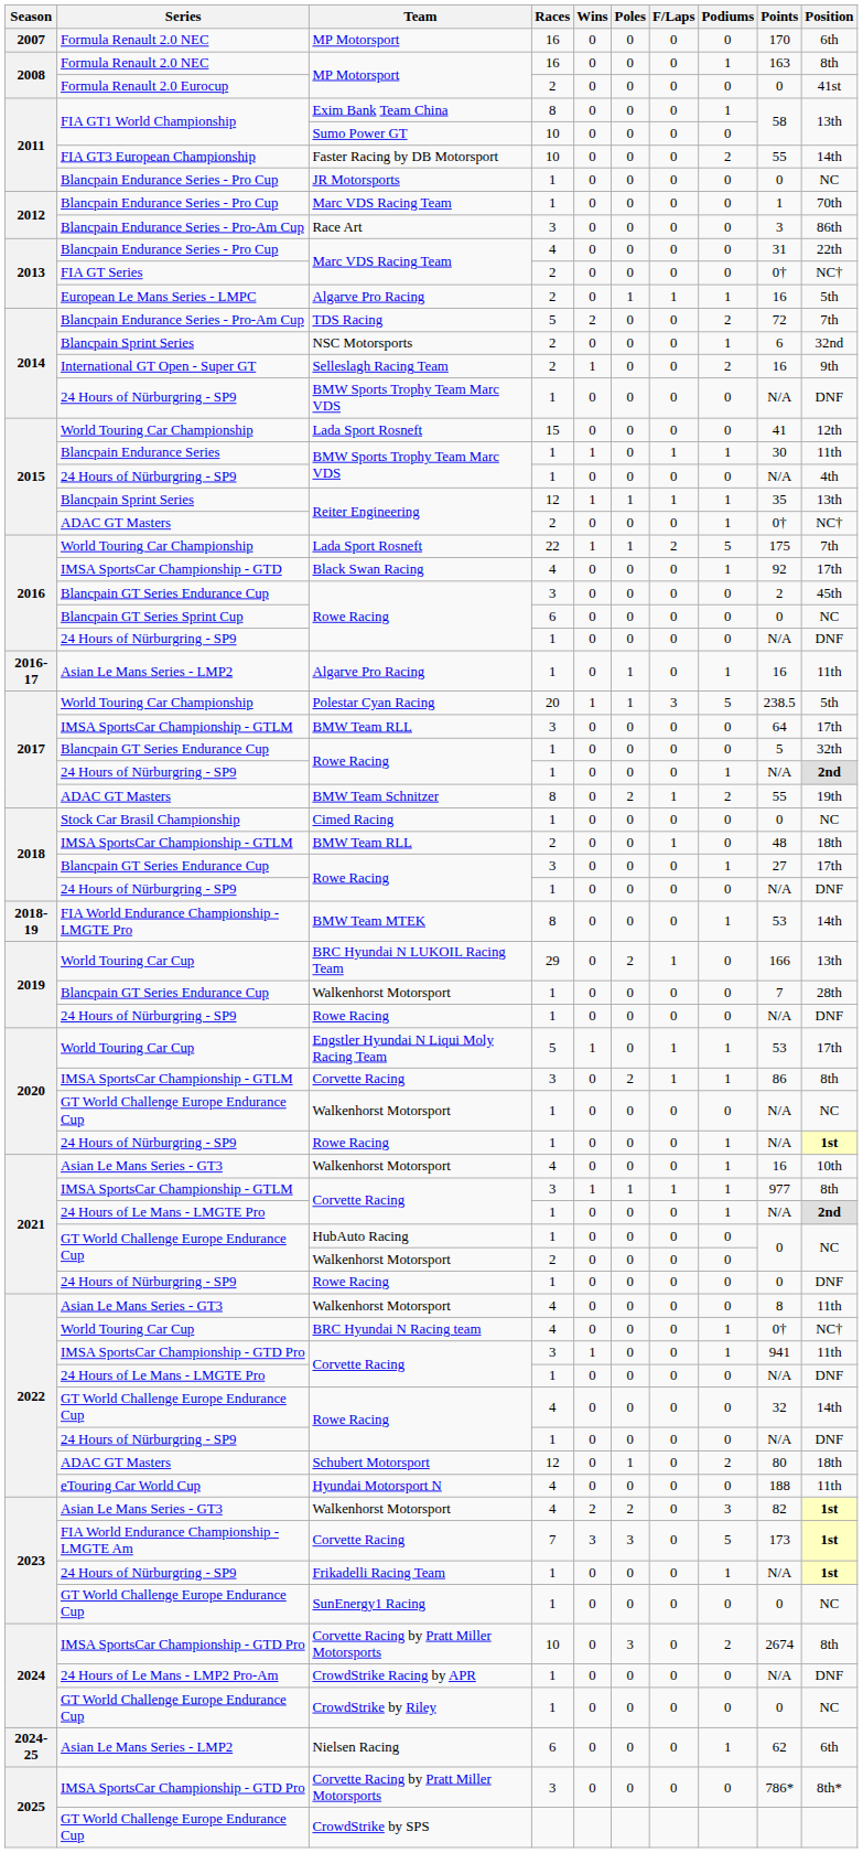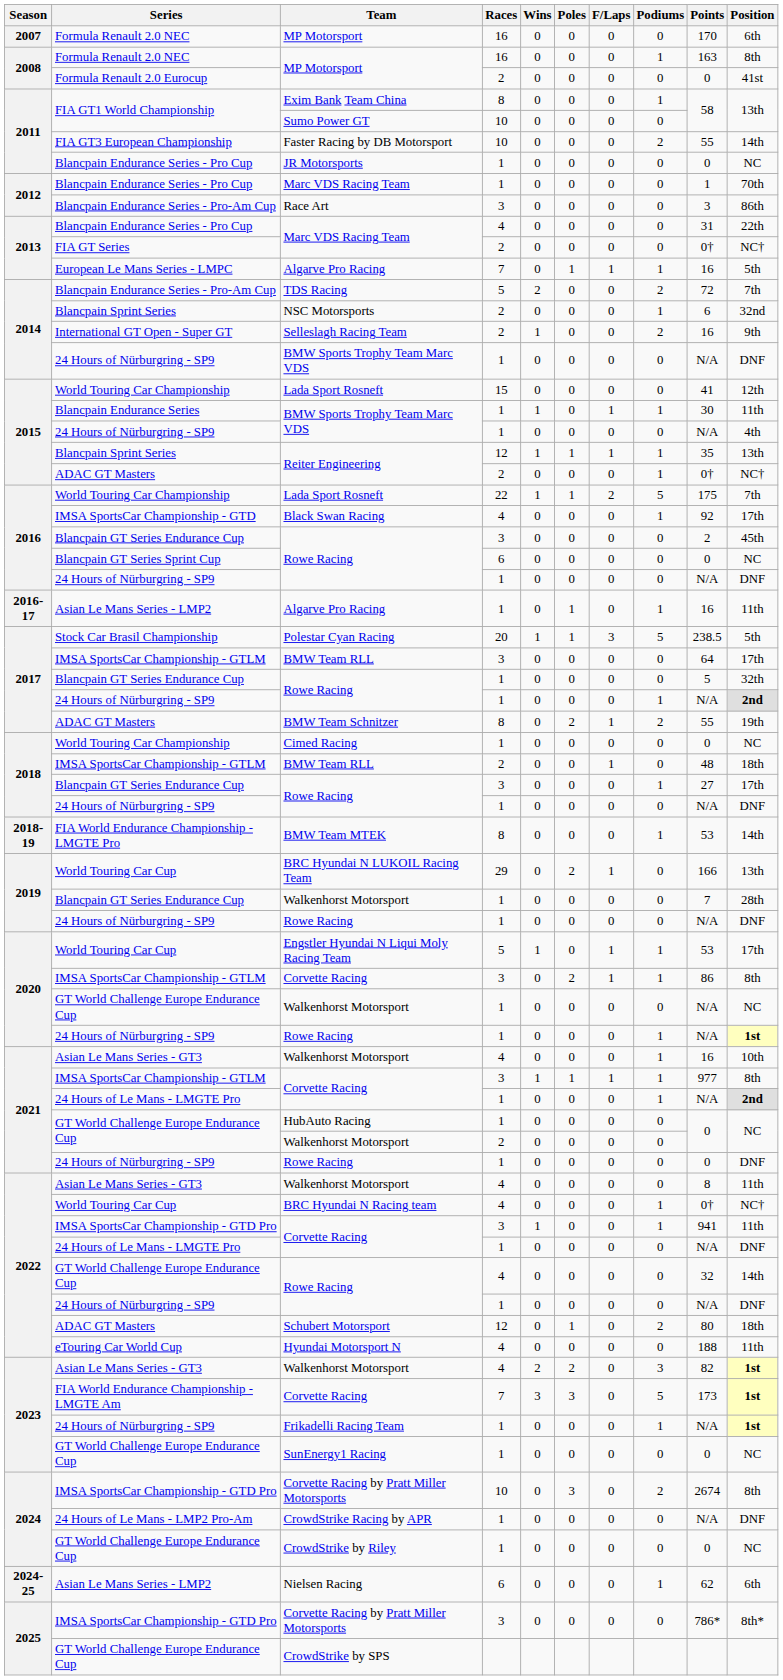 <table class="wikitable" style="font-size: 90%; text-align:center">
 <tr>
 <th>Season</th>
 <th>Series</th>
 <th>Team</th>
 <th>Races</th>
 <th>Wins</th>
 <th>Poles</th>
 <th>F/Laps</th>
 <th>Podiums</th>
 <th>Points</th>
 <th>Position</th>
 </tr>
 <tr>
 <th>2007</th>
 <td align=left><a href='#'>Formula Renault 2.0 NEC</a></td>
 <td align=left><a href='#'>MP Motorsport</a></td>
 <td>16</td>
 <td>0</td>
 <td>0</td>
 <td>0</td>
 <td>0</td>
 <td>170</td>
 <td>6th</td>
 </tr>
 <tr>
 <th rowspan="2">2008</th>
 <td align=left><a href='#'>Formula Renault 2.0 NEC</a></td>
 <td rowspan="2" align=left><a href='#'>MP Motorsport</a></td>
 <td>16</td>
 <td>0</td>
 <td>0</td>
 <td>0</td>
 <td>1</td>
 <td>163</td>
 <td>8th</td>
 </tr>
 <tr>
 <td align=left><a href='#'>Formula Renault 2.0 Eurocup</a></td>
 <td>2</td>
 <td>0</td>
 <td>0</td>
 <td>0</td>
 <td>0</td>
 <td>0</td>
 <td>41st</td>
 </tr>
 <tr>
 <th rowspan="4">2011</th>
 <td rowspan="2" align=left><a href='#'>FIA GT1 World Championship</a></td>
 <td align=left><a href='#'>Exim Bank</a> <a href='#'>Team China</a></td>
 <td>8</td>
 <td>0</td>
 <td>0</td>
 <td>0</td>
 <td>1</td>
 <td rowspan="2">58</td>
 <td rowspan="2">13th</td>
 </tr>
 <tr>
 <td align=left><a href='#'>Sumo Power GT</a></td>
 <td>10</td>
 <td>0</td>
 <td>0</td>
 <td>0</td>
 <td>0</td>
 </tr>
 <tr>
 <td align=left><a href='#'>FIA GT3 European Championship</a></td>
 <td align=left>Faster Racing by DB Motorsport</td>
 <td>10</td>
 <td>0</td>
 <td>0</td>
 <td>0</td>
 <td>2</td>
 <td>55</td>
 <td>14th</td>
 </tr>
 <tr>
 <td align=left><a href='#'>Blancpain Endurance Series - Pro Cup</a></td>
 <td align=left><a href='#'>JR Motorsports</a></td>
 <td>1</td>
 <td>0</td>
 <td>0</td>
 <td>0</td>
 <td>0</td>
 <td>0</td>
 <td>NC</td>
 </tr>
 <tr>
 <th rowspan="2">2012</th>
 <td align=left><a href='#'>Blancpain Endurance Series - Pro Cup</a></td>
 <td align=left><a href='#'>Marc VDS Racing Team</a></td>
 <td>1</td>
 <td>0</td>
 <td>0</td>
 <td>0</td>
 <td>0</td>
 <td>1</td>
 <td>70th</td>
 </tr>
 <tr>
 <td align=left><a href='#'>Blancpain Endurance Series - Pro-Am Cup</a></td>
 <td align=left>Race Art</td>
 <td>3</td>
 <td>0</td>
 <td>0</td>
 <td>0</td>
 <td>0</td>
 <td>3</td>
 <td>86th</td>
 </tr>
 <tr>
 <th rowspan="3">2013</th>
 <td align=left><a href='#'>Blancpain Endurance Series - Pro Cup</a></td>
 <td rowspan="2" align=left><a href='#'>Marc VDS Racing Team</a></td>
 <td>4</td>
 <td>0</td>
 <td>0</td>
 <td>0</td>
 <td>0</td>
 <td>31</td>
 <td>22th</td>
 </tr>
 <tr>
 <td align=left><a href='#'>FIA GT Series</a></td>
 <td>2</td>
 <td>0</td>
 <td>0</td>
 <td>0</td>
 <td>0</td>
 <td>0†</td>
 <td>NC†</td>
 </tr>
 <tr>
 <td align=left><a href='#'>European Le Mans Series - LMPC</a></td>
 <td align=left><a href='#'>Algarve Pro Racing</a></td>
-<td>2</td>
+<td>7</td>
 <td>0</td>
 <td>1</td>
 <td>1</td>
 <td>1</td>
 <td>16</td>
 <td>5th</td>
 </tr>
 <tr>
 <th rowspan="4">2014</th>
 <td align=left><a href='#'>Blancpain Endurance Series - Pro-Am Cup</a></td>
 <td align=left><a href='#'>TDS Racing</a></td>
 <td>5</td>
 <td>2</td>
 <td>0</td>
 <td>0</td>
 <td>2</td>
 <td>72</td>
 <td>7th</td>
 </tr>
 <tr>
 <td align=left><a href='#'>Blancpain Sprint Series</a></td>
 <td align=left>NSC Motorsports</td>
 <td>2</td>
 <td>0</td>
 <td>0</td>
 <td>0</td>
 <td>1</td>
 <td>6</td>
 <td>32nd</td>
 </tr>
 <tr>
 <td align=left><a href='#'>International GT Open - Super GT</a></td>
 <td align=left><a href='#'>Selleslagh Racing Team</a></td>
 <td>2</td>
 <td>1</td>
 <td>0</td>
 <td>0</td>
 <td>2</td>
 <td>16</td>
 <td>9th</td>
 </tr>
 <tr>
 <td align=left><a href='#'>24 Hours of Nürburgring - SP9</a></td>
 <td align=left><a href='#'>BMW Sports Trophy Team Marc VDS</a></td>
 <td>1</td>
 <td>0</td>
 <td>0</td>
 <td>0</td>
 <td>0</td>
 <td>N/A</td>
 <td>DNF</td>
 </tr>
 <tr>
 <th rowspan="5">2015</th>
 <td align=left><a href='#'>World Touring Car Championship</a></td>
 <td align=left><a href='#'>Lada Sport Rosneft</a></td>
 <td>15</td>
 <td>0</td>
 <td>0</td>
 <td>0</td>
 <td>0</td>
 <td>41</td>
 <td>12th</td>
 </tr>
 <tr>
 <td align=left><a href='#'>Blancpain Endurance Series</a></td>
 <td rowspan="2" align=left><a href='#'>BMW Sports Trophy Team Marc VDS</a></td>
 <td>1</td>
 <td>1</td>
 <td>0</td>
 <td>1</td>
 <td>1</td>
 <td>30</td>
 <td>11th</td>
 </tr>
 <tr>
 <td align=left><a href='#'>24 Hours of Nürburgring - SP9</a></td>
 <td>1</td>
 <td>0</td>
 <td>0</td>
 <td>0</td>
 <td>0</td>
 <td>N/A</td>
 <td>4th</td>
 </tr>
 <tr>
 <td align=left><a href='#'>Blancpain Sprint Series</a></td>
 <td rowspan="2" align=left><a href='#'>Reiter Engineering</a></td>
 <td>12</td>
 <td>1</td>
 <td>1</td>
 <td>1</td>
 <td>1</td>
 <td>35</td>
 <td>13th</td>
 </tr>
 <tr>
 <td align=left><a href='#'>ADAC GT Masters</a></td>
 <td>2</td>
 <td>0</td>
 <td>0</td>
 <td>0</td>
 <td>1</td>
 <td>0†</td>
 <td>NC†</td>
 </tr>
 <tr>
 <th rowspan="5">2016</th>
 <td align=left><a href='#'>World Touring Car Championship</a></td>
 <td align=left><a href='#'>Lada Sport Rosneft</a></td>
 <td>22</td>
 <td>1</td>
 <td>1</td>
 <td>2</td>
 <td>5</td>
 <td>175</td>
 <td>7th</td>
 </tr>
 <tr>
 <td align=left><a href='#'>IMSA SportsCar Championship - GTD</a></td>
 <td align=left><a href='#'>Black Swan Racing</a></td>
 <td>4</td>
 <td>0</td>
 <td>0</td>
 <td>0</td>
 <td>1</td>
 <td>92</td>
 <td>17th</td>
 </tr>
 <tr>
 <td align=left><a href='#'>Blancpain GT Series Endurance Cup</a></td>
 <td rowspan="3" align=left><a href='#'>Rowe Racing</a></td>
 <td>3</td>
 <td>0</td>
 <td>0</td>
 <td>0</td>
 <td>0</td>
 <td>2</td>
 <td>45th</td>
 </tr>
 <tr>
 <td align=left><a href='#'>Blancpain GT Series Sprint Cup</a></td>
 <td>6</td>
 <td>0</td>
 <td>0</td>
 <td>0</td>
 <td>0</td>
 <td>0</td>
 <td>NC</td>
 </tr>
 <tr>
 <td align=left><a href='#'>24 Hours of Nürburgring - SP9</a></td>
 <td>1</td>
 <td>0</td>
 <td>0</td>
 <td>0</td>
 <td>0</td>
 <td>N/A</td>
 <td>DNF</td>
 </tr>
 <tr>
 <th>2016-17</th>
 <td align=left><a href='#'>Asian Le Mans Series - LMP2</a></td>
 <td align=left><a href='#'>Algarve Pro Racing</a></td>
 <td>1</td>
 <td>0</td>
 <td>1</td>
 <td>0</td>
 <td>1</td>
 <td>16</td>
 <td>11th</td>
 </tr>
 <tr>
 <th rowspan="5">2017</th>
-<td align=left><a href='#'>World Touring Car Championship</a></td>
+<td align=left><a href='#'>Stock Car Brasil Championship</a></td>
 <td align=left><a href='#'>Polestar Cyan Racing</a></td>
 <td>20</td>
 <td>1</td>
 <td>1</td>
 <td>3</td>
 <td>5</td>
 <td>238.5</td>
 <td>5th</td>
 </tr>
 <tr>
 <td align=left><a href='#'>IMSA SportsCar Championship - GTLM</a></td>
 <td align=left><a href='#'>BMW Team RLL</a></td>
 <td>3</td>
 <td>0</td>
 <td>0</td>
 <td>0</td>
 <td>0</td>
 <td>64</td>
 <td>17th</td>
 </tr>
 <tr>
 <td align=left><a href='#'>Blancpain GT Series Endurance Cup</a></td>
 <td rowspan="2" align=left><a href='#'>Rowe Racing</a></td>
 <td>1</td>
 <td>0</td>
 <td>0</td>
 <td>0</td>
 <td>0</td>
 <td>5</td>
 <td>32th</td>
 </tr>
 <tr>
 <td align=left><a href='#'>24 Hours of Nürburgring - SP9</a></td>
 <td>1</td>
 <td>0</td>
 <td>0</td>
 <td>0</td>
 <td>1</td>
 <td>N/A</td>
 <td style="background:#DFDFDF;"><strong>2nd</strong></td>
 </tr>
 <tr>
 <td align=left><a href='#'>ADAC GT Masters</a></td>
 <td align=left><a href='#'>BMW Team Schnitzer</a></td>
 <td>8</td>
 <td>0</td>
 <td>2</td>
 <td>1</td>
 <td>2</td>
 <td>55</td>
 <td>19th</td>
 </tr>
 <tr>
 <th rowspan="4">2018</th>
-<td align=left><a href='#'>Stock Car Brasil Championship</a></td>
+<td align=left><a href='#'>World Touring Car Championship</a></td>
 <td align=left><a href='#'>Cimed Racing</a></td>
 <td>1</td>
 <td>0</td>
 <td>0</td>
 <td>0</td>
 <td>0</td>
 <td>0</td>
 <td>NC</td>
 </tr>
 <tr>
 <td align=left><a href='#'>IMSA SportsCar Championship - GTLM</a></td>
 <td align=left><a href='#'>BMW Team RLL</a></td>
 <td>2</td>
 <td>0</td>
 <td>0</td>
 <td>1</td>
 <td>0</td>
 <td>48</td>
 <td>18th</td>
 </tr>
 <tr>
 <td align=left><a href='#'>Blancpain GT Series Endurance Cup</a></td>
 <td rowspan="2" align=left><a href='#'>Rowe Racing</a></td>
 <td>3</td>
 <td>0</td>
 <td>0</td>
 <td>0</td>
 <td>1</td>
 <td>27</td>
 <td>17th</td>
 </tr>
 <tr>
 <td align=left><a href='#'>24 Hours of Nürburgring - SP9</a></td>
 <td>1</td>
 <td>0</td>
 <td>0</td>
 <td>0</td>
 <td>0</td>
 <td>N/A</td>
 <td>DNF</td>
 </tr>
 <tr>
 <th>2018-19</th>
 <td align=left><a href='#'>FIA World Endurance Championship - LMGTE Pro</a></td>
 <td align=left><a href='#'>BMW Team MTEK</a></td>
 <td>8</td>
 <td>0</td>
 <td>0</td>
 <td>0</td>
 <td>1</td>
 <td>53</td>
 <td>14th</td>
 </tr>
 <tr>
 <th rowspan="3">2019</th>
 <td align=left><a href='#'>World Touring Car Cup</a></td>
 <td align=left><a href='#'>BRC Hyundai N LUKOIL Racing Team</a></td>
 <td>29</td>
 <td>0</td>
 <td>2</td>
 <td>1</td>
 <td>0</td>
 <td>166</td>
 <td>13th</td>
 </tr>
 <tr>
 <td align=left><a href='#'>Blancpain GT Series Endurance Cup</a></td>
 <td align=left>Walkenhorst Motorsport</td>
 <td>1</td>
 <td>0</td>
 <td>0</td>
 <td>0</td>
 <td>0</td>
 <td>7</td>
 <td>28th</td>
 </tr>
 <tr>
 <td align=left><a href='#'>24 Hours of Nürburgring - SP9</a></td>
 <td align=left><a href='#'>Rowe Racing</a></td>
 <td>1</td>
 <td>0</td>
 <td>0</td>
 <td>0</td>
 <td>0</td>
 <td>N/A</td>
 <td>DNF</td>
 </tr>
 <tr>
 <th rowspan="4">2020</th>
 <td align=left><a href='#'>World Touring Car Cup</a></td>
 <td align=left><a href='#'>Engstler Hyundai N Liqui Moly Racing Team</a></td>
 <td>5</td>
 <td>1</td>
 <td>0</td>
 <td>1</td>
 <td>1</td>
 <td>53</td>
 <td>17th</td>
 </tr>
 <tr>
 <td align=left><a href='#'>IMSA SportsCar Championship - GTLM</a></td>
 <td align=left><a href='#'>Corvette Racing</a></td>
 <td>3</td>
 <td>0</td>
 <td>2</td>
 <td>1</td>
 <td>1</td>
 <td>86</td>
 <td>8th</td>
 </tr>
 <tr>
 <td align=left><a href='#'>GT World Challenge Europe Endurance Cup</a></td>
 <td align=left>Walkenhorst Motorsport</td>
 <td>1</td>
 <td>0</td>
 <td>0</td>
 <td>0</td>
 <td>0</td>
 <td>N/A</td>
 <td>NC</td>
 </tr>
 <tr>
 <td align=left><a href='#'>24 Hours of Nürburgring - SP9</a></td>
 <td align=left><a href='#'>Rowe Racing</a></td>
 <td>1</td>
 <td>0</td>
 <td>0</td>
 <td>0</td>
 <td>1</td>
 <td>N/A</td>
 <td style="background:#FFFFBF;"><strong>1st</strong></td>
 </tr>
 <tr>
 <th rowspan="6">2021</th>
 <td align=left><a href='#'>Asian Le Mans Series - GT3</a></td>
 <td align=left>Walkenhorst Motorsport</td>
 <td>4</td>
 <td>0</td>
 <td>0</td>
 <td>0</td>
 <td>1</td>
 <td>16</td>
 <td>10th</td>
 </tr>
 <tr>
 <td align=left><a href='#'>IMSA SportsCar Championship - GTLM</a></td>
 <td rowspan="2" align=left><a href='#'>Corvette Racing</a></td>
 <td>3</td>
 <td>1</td>
 <td>1</td>
 <td>1</td>
 <td>1</td>
 <td>977</td>
 <td>8th</td>
 </tr>
 <tr>
 <td align=left><a href='#'>24 Hours of Le Mans - LMGTE Pro</a></td>
 <td>1</td>
 <td>0</td>
 <td>0</td>
 <td>0</td>
 <td>1</td>
 <td>N/A</td>
 <td style="background:#DFDFDF;"><strong>2nd</strong></td>
 </tr>
 <tr>
 <td rowspan="2" align=left><a href='#'>GT World Challenge Europe Endurance Cup</a></td>
 <td align=left>HubAuto Racing</td>
 <td>1</td>
 <td>0</td>
 <td>0</td>
 <td>0</td>
 <td>0</td>
 <td rowspan="2">0</td>
 <td rowspan="2">NC</td>
 </tr>
 <tr>
 <td align=left>Walkenhorst Motorsport</td>
 <td>2</td>
 <td>0</td>
 <td>0</td>
 <td>0</td>
 <td>0</td>
 </tr>
 <tr>
 <td align=left><a href='#'>24 Hours of Nürburgring - SP9</a></td>
 <td align=left><a href='#'>Rowe Racing</a></td>
 <td>1</td>
 <td>0</td>
 <td>0</td>
 <td>0</td>
 <td>0</td>
 <td>0</td>
 <td>DNF</td>
 </tr>
 <tr>
 <th rowspan="8">2022</th>
 <td align=left><a href='#'>Asian Le Mans Series - GT3</a></td>
 <td align=left>Walkenhorst Motorsport</td>
 <td>4</td>
 <td>0</td>
 <td>0</td>
 <td>0</td>
 <td>0</td>
 <td>8</td>
 <td>11th</td>
 </tr>
 <tr>
 <td align=left><a href='#'>World Touring Car Cup</a></td>
 <td align=left><a href='#'>BRC Hyundai N Racing team</a></td>
 <td>4</td>
 <td>0</td>
 <td>0</td>
 <td>0</td>
 <td>1</td>
 <td>0†</td>
 <td>NC†</td>
 </tr>
 <tr>
 <td align=left><a href='#'>IMSA SportsCar Championship - GTD Pro</a></td>
 <td rowspan="2" align=left><a href='#'>Corvette Racing</a></td>
 <td>3</td>
 <td>1</td>
 <td>0</td>
 <td>0</td>
 <td>1</td>
 <td>941</td>
 <td>11th</td>
 </tr>
 <tr>
 <td align=left><a href='#'>24 Hours of Le Mans - LMGTE Pro</a></td>
 <td>1</td>
 <td>0</td>
 <td>0</td>
 <td>0</td>
 <td>0</td>
 <td>N/A</td>
 <td>DNF</td>
 </tr>
 <tr>
 <td align=left><a href='#'>GT World Challenge Europe Endurance Cup</a></td>
 <td rowspan="2" align=left><a href='#'>Rowe Racing</a></td>
 <td>4</td>
 <td>0</td>
 <td>0</td>
 <td>0</td>
 <td>0</td>
 <td>32</td>
 <td>14th</td>
 </tr>
 <tr>
 <td align=left><a href='#'>24 Hours of Nürburgring - SP9</a></td>
 <td>1</td>
 <td>0</td>
 <td>0</td>
 <td>0</td>
 <td>0</td>
 <td>N/A</td>
 <td>DNF</td>
 </tr>
 <tr>
 <td align=left><a href='#'>ADAC GT Masters</a></td>
 <td align=left><a href='#'>Schubert Motorsport</a></td>
 <td>12</td>
 <td>0</td>
 <td>1</td>
 <td>0</td>
 <td>2</td>
 <td>80</td>
 <td>18th</td>
 </tr>
 <tr>
 <td align=left><a href='#'>eTouring Car World Cup</a></td>
 <td align=left><a href='#'>Hyundai Motorsport N</a></td>
 <td>4</td>
 <td>0</td>
 <td>0</td>
 <td>0</td>
 <td>0</td>
 <td>188</td>
 <td>11th</td>
 </tr>
 <tr>
 <th rowspan="4">2023</th>
 <td align=left><a href='#'>Asian Le Mans Series - GT3</a></td>
 <td align=left>Walkenhorst Motorsport</td>
 <td>4</td>
 <td>2</td>
 <td>2</td>
 <td>0</td>
 <td>3</td>
 <td>82</td>
 <td style="background:#FFFFBF;"><strong>1st</strong></td>
 </tr>
 <tr>
 <td align=left><a href='#'>FIA World Endurance Championship - LMGTE Am</a></td>
 <td align=left><a href='#'>Corvette Racing</a></td>
 <td>7</td>
 <td>3</td>
 <td>3</td>
 <td>0</td>
 <td>5</td>
 <td>173</td>
 <td style="background:#FFFFBF;"><strong>1st</strong></td>
 </tr>
 <tr>
 <td align=left><a href='#'>24 Hours of Nürburgring - SP9</a></td>
 <td align=left><a href='#'>Frikadelli Racing Team</a></td>
 <td>1</td>
 <td>0</td>
 <td>0</td>
 <td>0</td>
 <td>1</td>
 <td>N/A</td>
 <td style="background:#FFFFBF;"><strong>1st</strong></td>
 </tr>
 <tr>
 <td align=left><a href='#'>GT World Challenge Europe Endurance Cup</a></td>
 <td align=left><a href='#'>SunEnergy1 Racing</a></td>
 <td>1</td>
 <td>0</td>
 <td>0</td>
 <td>0</td>
 <td>0</td>
 <td>0</td>
 <td>NC</td>
 </tr>
 <tr>
 <th rowspan="3">2024</th>
 <td align=left><a href='#'>IMSA SportsCar Championship - GTD Pro</a></td>
 <td align=left><a href='#'>Corvette Racing</a> by <a href='#'>Pratt Miller Motorsports</a></td>
 <td>10</td>
 <td>0</td>
 <td>3</td>
 <td>0</td>
 <td>2</td>
 <td>2674</td>
 <td>8th</td>
 </tr>
 <tr>
 <td align=left><a href='#'>24 Hours of Le Mans - LMP2 Pro-Am</a></td>
 <td align=left><a href='#'>CrowdStrike Racing</a> by <a href='#'>APR</a></td>
 <td>1</td>
 <td>0</td>
 <td>0</td>
 <td>0</td>
 <td>0</td>
 <td>N/A</td>
 <td>DNF</td>
 </tr>
 <tr>
 <td align=left><a href='#'>GT World Challenge Europe Endurance Cup</a></td>
 <td align=left><a href='#'>CrowdStrike</a> by <a href='#'>Riley</a></td>
 <td>1</td>
 <td>0</td>
 <td>0</td>
 <td>0</td>
 <td>0</td>
 <td>0</td>
 <td>NC</td>
 </tr>
 <tr>
 <th>2024-25</th>
 <td align=left><a href='#'>Asian Le Mans Series - LMP2</a></td>
 <td align=left>Nielsen Racing</td>
 <td>6</td>
 <td>0</td>
 <td>0</td>
 <td>0</td>
 <td>1</td>
 <td>62</td>
 <td>6th</td>
 </tr>
 <tr>
 <th rowspan="2">2025</th>
 <td align=left><a href='#'>IMSA SportsCar Championship - GTD Pro</a></td>
 <td align=left><a href='#'>Corvette Racing</a> by <a href='#'>Pratt Miller Motorsports</a></td>
 <td>3</td>
 <td>0</td>
 <td>0</td>
 <td>0</td>
 <td>0</td>
 <td>786*</td>
 <td>8th*</td>
 </tr>
 <tr>
 <td align="left"><a href='#'>GT World Challenge Europe Endurance Cup</a></td>
 <td align="left"><a href='#'>CrowdStrike</a> by SPS</td>
 <td></td>
 <td></td>
 <td></td>
 <td></td>
 <td></td>
 <td></td>
 <td></td>
 </tr>
 </table>
